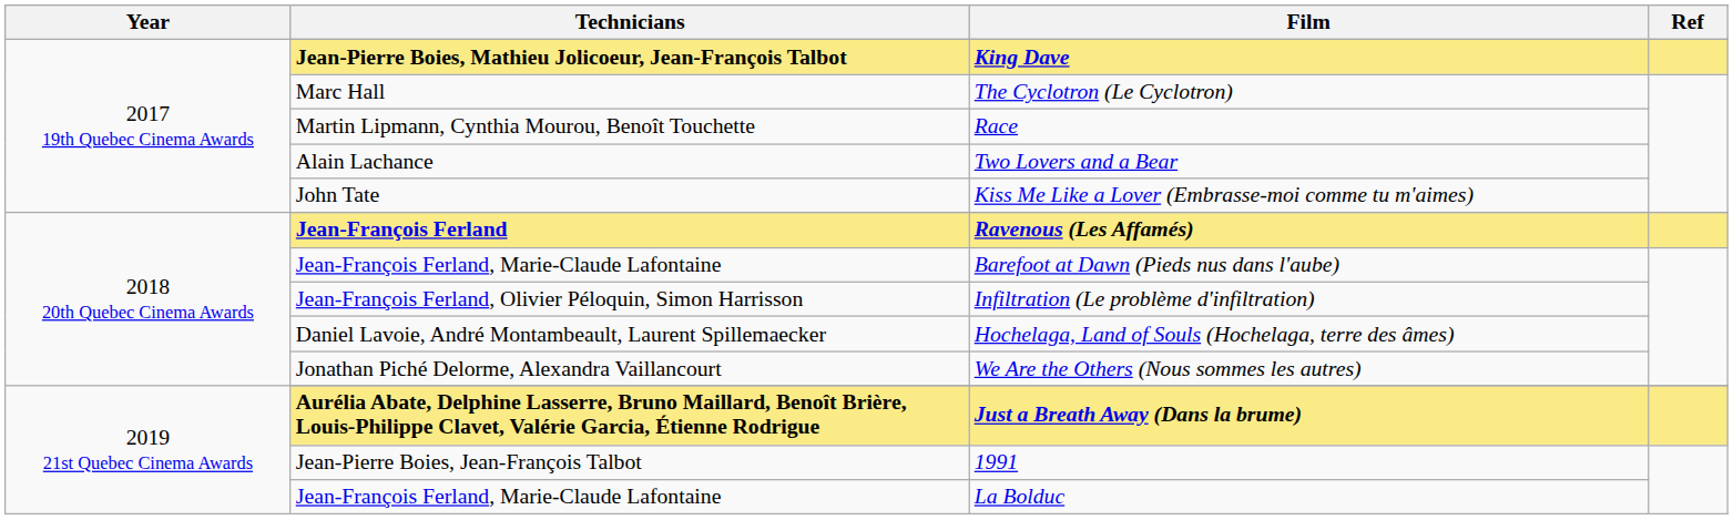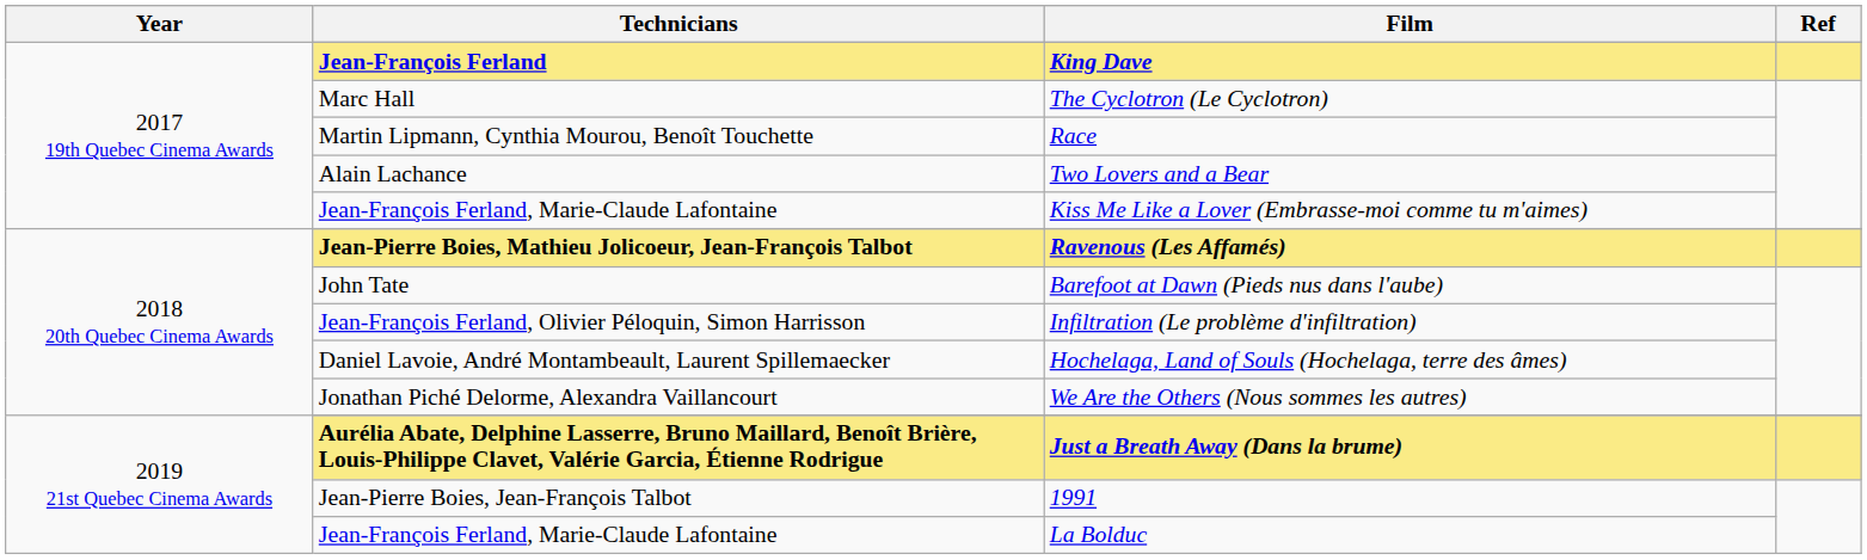 <table class="wikitable" style="width:100%;">
 <tr style="background:#bebebe;">
 <th style="width:8%;">Year</th>
 <th style="width:19%;">Technicians</th>
 <th style="width:19%;">Film</th>
 <th style="width:2%;">Ref</th>
 </tr>
 <tr>
 <td rowspan="6" align="center">2017 <br> <small><a href='#'>19th Quebec Cinema Awards</a></small></td>
 </tr>
 <tr style="background:#FAEB86">
-<td><strong>Jean-Pierre Boies, Mathieu Jolicoeur, Jean-François Talbot</strong></td>
+<td><strong><a href='#'>Jean-François Ferland</a></strong></td>
 <td><strong><em><a href='#'>King Dave</a></em></strong></td>
 <td></td>
 </tr>
 <tr>
 <td>Marc Hall</td>
 <td><em><a href='#'>The Cyclotron</a> (Le Cyclotron)</em></td>
 <td rowspan=4></td>
 </tr>
 <tr>
 <td>Martin Lipmann, Cynthia Mourou, Benoît Touchette</td>
 <td><em><a href='#'>Race</a></em></td>
 </tr>
 <tr>
 <td>Alain Lachance</td>
 <td><em><a href='#'>Two Lovers and a Bear</a></em></td>
 </tr>
 <tr>
-<td>John Tate</td>
+<td><a href='#'>Jean-François Ferland</a>, Marie-Claude Lafontaine</td>
 <td><em><a href='#'>Kiss Me Like a Lover</a> (Embrasse-moi comme tu m'aimes)</em></td>
 </tr>
 <tr>
 <td rowspan="6" align="center">2018 <br> <small><a href='#'>20th Quebec Cinema Awards</a></small></td>
 </tr>
 <tr style="background:#FAEB86">
-<td><strong><a href='#'>Jean-François Ferland</a></strong></td>
+<td><strong>Jean-Pierre Boies, Mathieu Jolicoeur, Jean-François Talbot</strong></td>
 <td><strong><em><a href='#'>Ravenous</a> (Les Affamés)</em></strong></td>
 <td></td>
 </tr>
 <tr>
-<td><a href='#'>Jean-François Ferland</a>, Marie-Claude Lafontaine</td>
+<td>John Tate</td>
 <td><em><a href='#'>Barefoot at Dawn</a> (Pieds nus dans l'aube)</em></td>
 <td rowspan=4></td>
 </tr>
 <tr>
 <td><a href='#'>Jean-François Ferland</a>, Olivier Péloquin, Simon Harrisson</td>
 <td><em><a href='#'>Infiltration</a> (Le problème d'infiltration)</em></td>
 </tr>
 <tr>
 <td>Daniel Lavoie, André Montambeault, Laurent Spillemaecker</td>
 <td><em><a href='#'>Hochelaga, Land of Souls</a> (Hochelaga, terre des âmes)</em></td>
 </tr>
 <tr>
 <td>Jonathan Piché Delorme, Alexandra Vaillancourt</td>
 <td><em><a href='#'>We Are the Others</a> (Nous sommes les autres)</em></td>
 </tr>
 <tr>
 <td rowspan="4" align="center">2019 <br> <small><a href='#'>21st Quebec Cinema Awards</a></small></td>
 </tr>
 <tr style="background:#FAEB86">
 <td><strong>Aurélia Abate, Delphine Lasserre, Bruno Maillard, Benoît Brière, Louis-Philippe Clavet, Valérie Garcia, Étienne Rodrigue</strong></td>
 <td><strong><em><a href='#'>Just a Breath Away</a> (Dans la brume)</em></strong></td>
 <td></td>
 </tr>
 <tr>
 <td>Jean-Pierre Boies, Jean-François Talbot</td>
 <td><em><a href='#'>1991</a></em></td>
 <td rowspan=2></td>
 </tr>
 <tr>
 <td><a href='#'>Jean-François Ferland</a>, Marie-Claude Lafontaine</td>
 <td><em><a href='#'>La Bolduc</a></em></td>
 </tr>
 </table>
